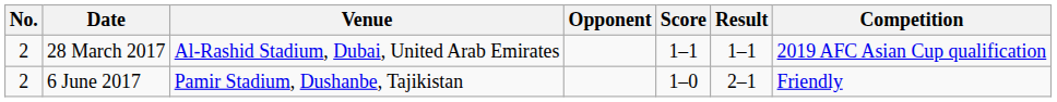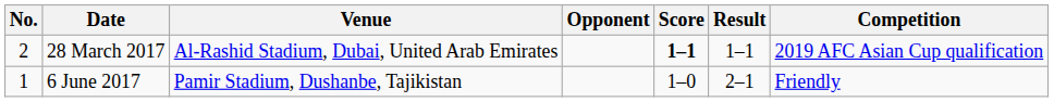 <table class="wikitable sortable">
 <tr>
 <th scope="col">No.</th>
 <th scope="col">Date</th>
 <th scope="col">Venue</th>
 <th scope="col">Opponent</th>
 <th scope="col">Score</th>
 <th scope="col">Result</th>
 <th scope="col">Competition</th>
 </tr>
 <tr>
 <td align="center">2</td>
 <td>28 March 2017</td>
 <td><a href='#'>Al-Rashid Stadium</a>, <a href='#'>Dubai</a>, United Arab Emirates</td>
 <td></td>
-<td align="center">1–1</td>
+<td align="center"><strong>1–1</strong></td>
 <td align="center">1–1</td>
 <td><a href='#'>2019 AFC Asian Cup qualification</a></td>
 </tr>
 <tr>
-<td align="center">2</td>
+<td align="center">1</td>
 <td>6 June 2017</td>
 <td><a href='#'>Pamir Stadium</a>, <a href='#'>Dushanbe</a>, Tajikistan</td>
 <td></td>
 <td align="center">1–0</td>
 <td align="center">2–1</td>
 <td><a href='#'>Friendly</a></td>
 </tr>
 </table>
